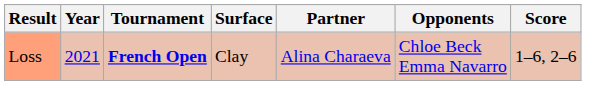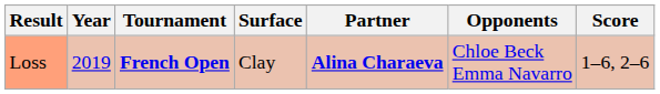 <table class="sortable wikitable">
 <tr>
 <th>Result</th>
 <th>Year</th>
 <th>Tournament</th>
 <th>Surface</th>
 <th>Partner</th>
 <th>Opponents</th>
 <th class="unsortable">Score</th>
 </tr>
 <tr bgcolor=#ebc2af>
 <td style="background:#ffa07a;">Loss</td>
-<td><a href='#'>2021</a></td>
+<td><a href='#'>2019</a></td>
 <td><strong><a href='#'>French Open</a></strong></td>
 <td>Clay</td>
-<td> <a href='#'>Alina Charaeva</a></td>
+<td><strong> <a href='#'>Alina Charaeva</a></strong></td>
 <td> <a href='#'>Chloe Beck</a> <br>  <a href='#'>Emma Navarro</a></td>
 <td>1–6, 2–6</td>
 </tr>
 </table>
